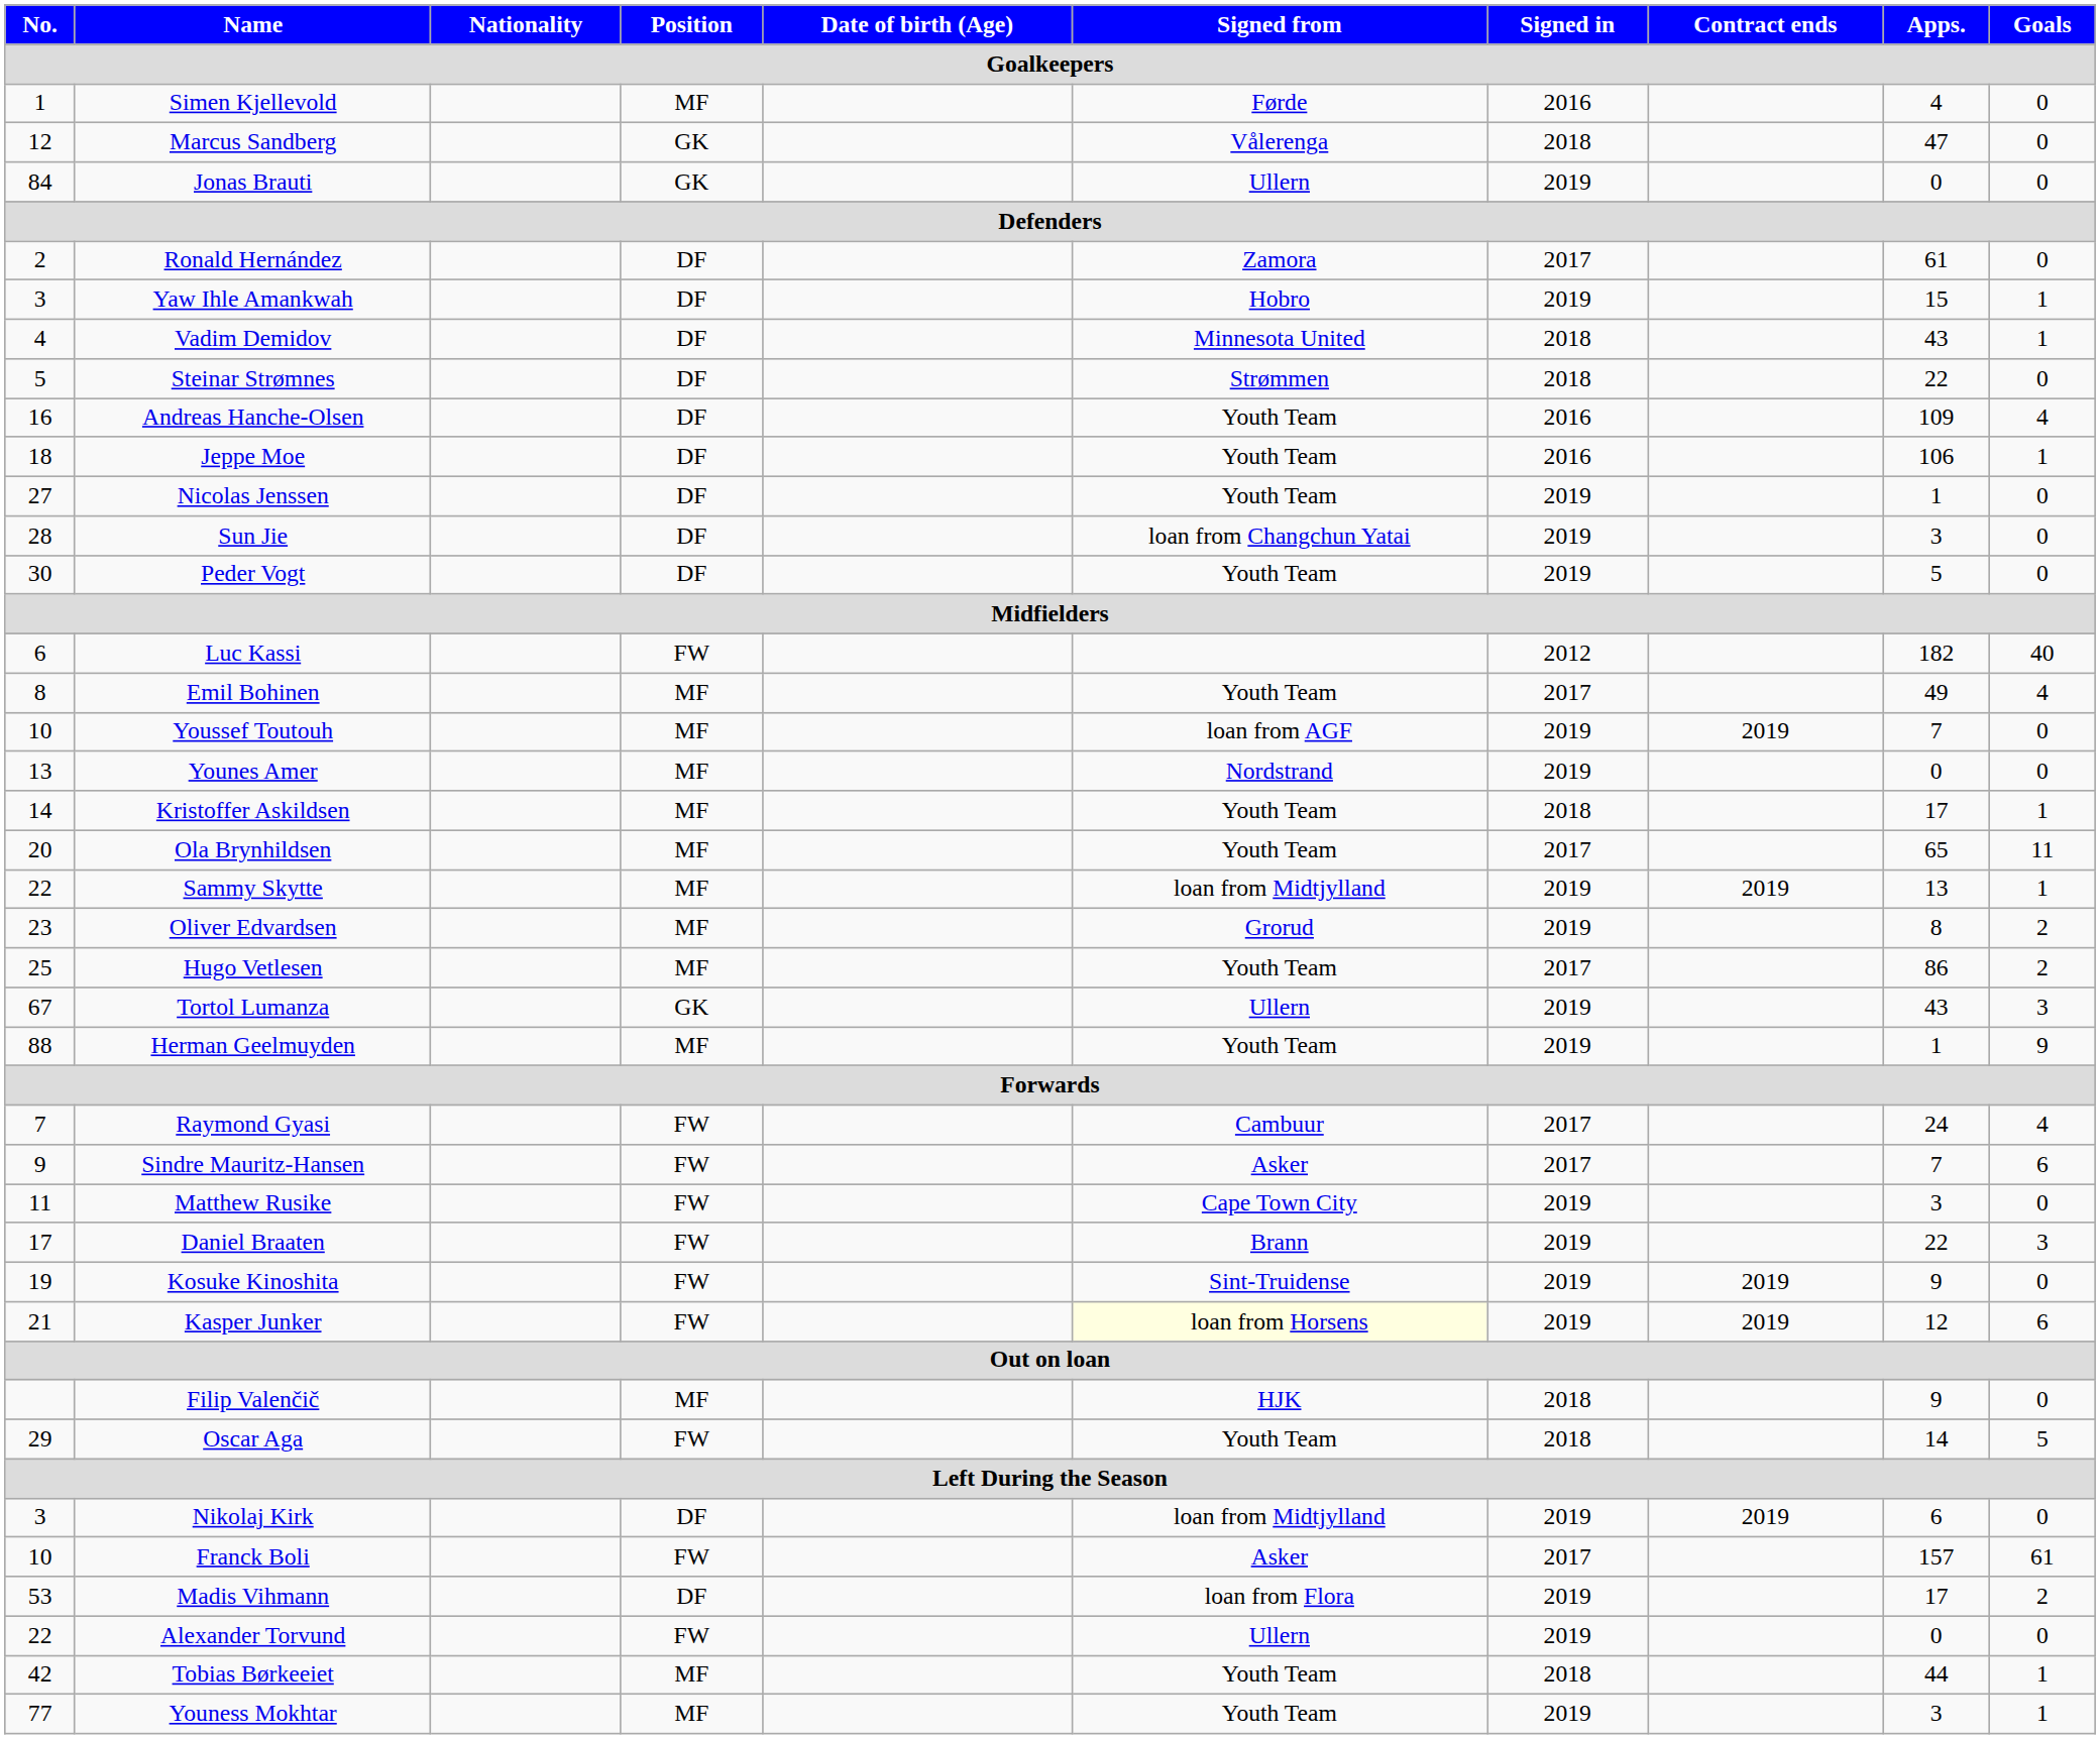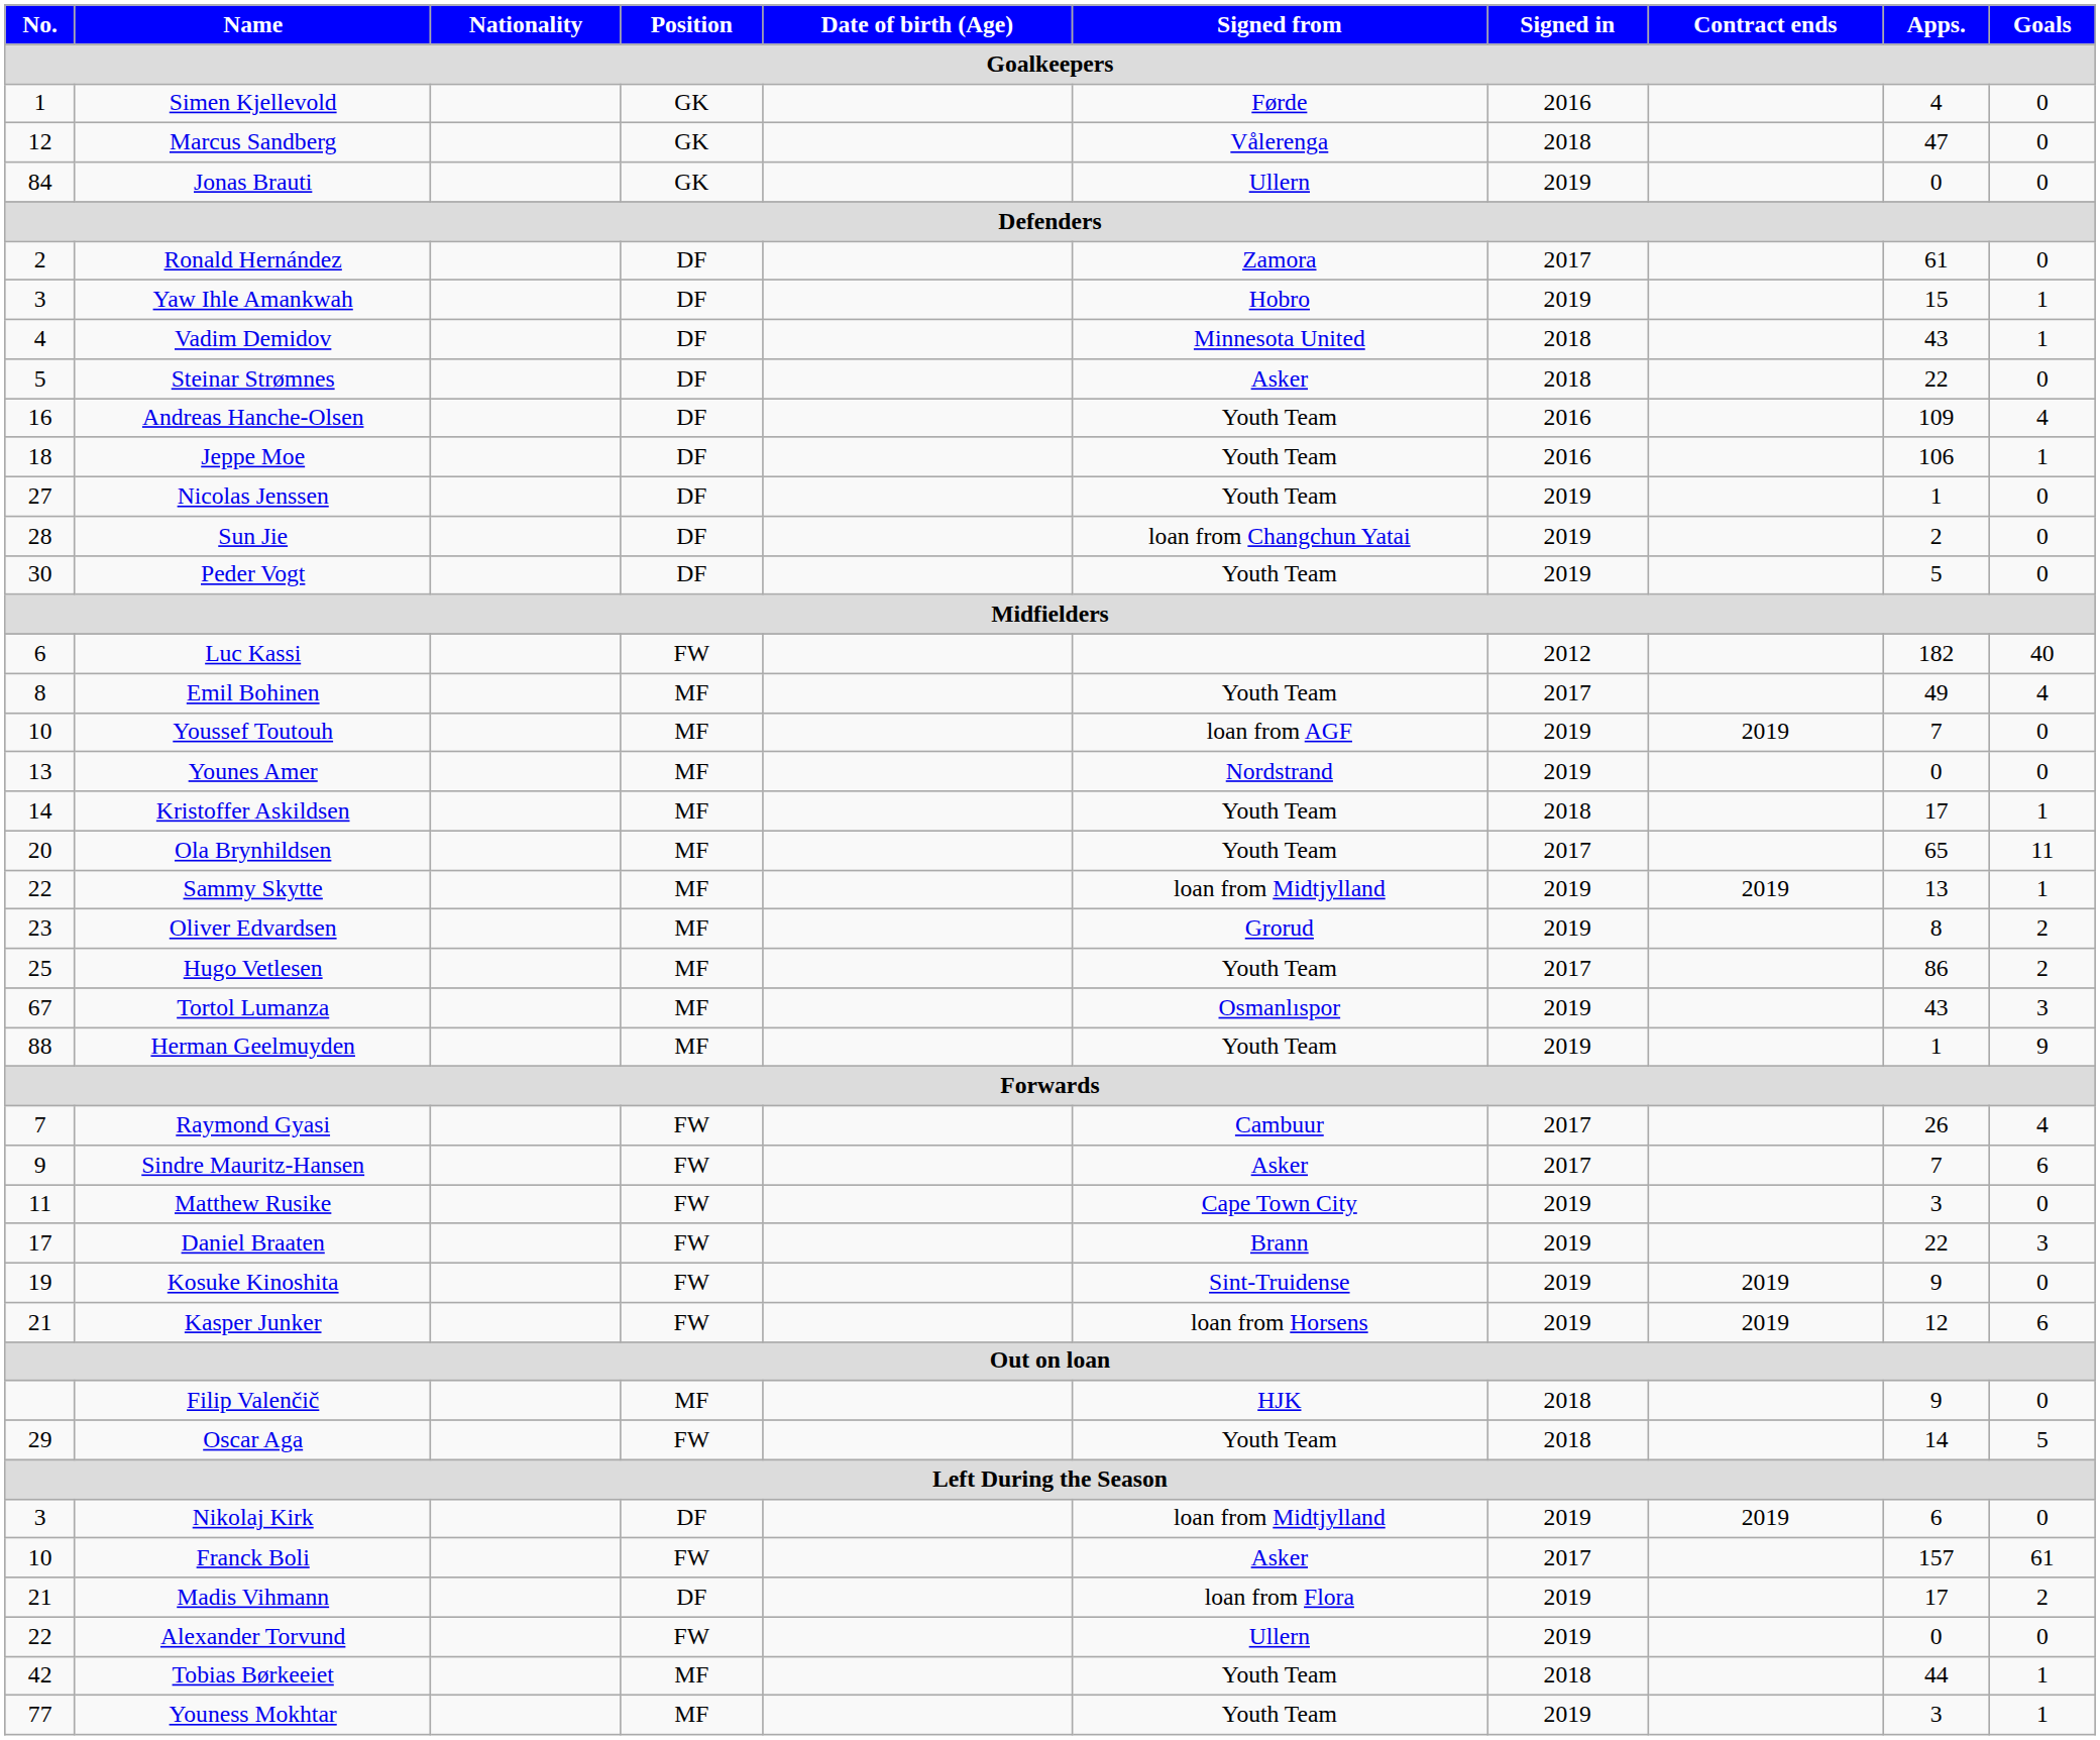 <table class="wikitable"  style="text-align:center; font-size:90%; width:100%;">
 <tr>
 <th style="background:#00f; color:white; text-align:center;">No.</th>
 <th style="background:#00f; color:white; text-align:center;">Name</th>
 <th style="background:#00f; color:white; text-align:center;">Nationality</th>
 <th style="background:#00f; color:white; text-align:center;">Position</th>
 <th style="background:#00f; color:white; text-align:center;">Date of birth (Age)</th>
 <th style="background:#00f; color:white; text-align:center;">Signed from</th>
 <th style="background:#00f; color:white; text-align:center;">Signed in</th>
 <th style="background:#00f; color:white; text-align:center;">Contract ends</th>
 <th style="background:#00f; color:white; text-align:center;">Apps.</th>
 <th style="background:#00f; color:white; text-align:center;">Goals</th>
 </tr>
 <tr>
 <th colspan="11"  style="background:#dcdcdc; text-align:center;">Goalkeepers</th>
 </tr>
 <tr>
 <td>1</td>
 <td><a href='#'>Simen Kjellevold</a></td>
 <td></td>
-<td>MF</td>
+<td>GK</td>
 <td></td>
 <td><a href='#'>Førde</a></td>
 <td>2016</td>
 <td></td>
 <td>4</td>
 <td>0</td>
 </tr>
 <tr>
 <td>12</td>
 <td><a href='#'>Marcus Sandberg</a></td>
 <td></td>
 <td>GK</td>
 <td></td>
 <td><a href='#'>Vålerenga</a></td>
 <td>2018</td>
 <td></td>
 <td>47</td>
 <td>0</td>
 </tr>
 <tr>
 <td>84</td>
 <td><a href='#'>Jonas Brauti</a></td>
 <td></td>
 <td>GK</td>
 <td></td>
 <td><a href='#'>Ullern</a></td>
 <td>2019</td>
 <td></td>
 <td>0</td>
 <td>0</td>
 </tr>
 <tr>
 <th colspan="11"  style="background:#dcdcdc; text-align:center;">Defenders</th>
 </tr>
 <tr>
 <td>2</td>
 <td><a href='#'>Ronald Hernández</a></td>
 <td></td>
 <td>DF</td>
 <td></td>
 <td><a href='#'>Zamora</a></td>
 <td>2017</td>
 <td></td>
 <td>61</td>
 <td>0</td>
 </tr>
 <tr>
 <td>3</td>
 <td><a href='#'>Yaw Ihle Amankwah</a></td>
 <td></td>
 <td>DF</td>
 <td></td>
 <td><a href='#'>Hobro</a></td>
 <td>2019</td>
 <td></td>
 <td>15</td>
 <td>1</td>
 </tr>
 <tr>
 <td>4</td>
 <td><a href='#'>Vadim Demidov</a></td>
 <td></td>
 <td>DF</td>
 <td></td>
 <td><a href='#'>Minnesota United</a></td>
 <td>2018</td>
 <td></td>
 <td>43</td>
 <td>1</td>
 </tr>
 <tr>
 <td>5</td>
 <td><a href='#'>Steinar Strømnes</a></td>
 <td></td>
 <td>DF</td>
 <td></td>
-<td><a href='#'>Strømmen</a></td>
+<td><a href='#'>Asker</a></td>
 <td>2018</td>
 <td></td>
 <td>22</td>
 <td>0</td>
 </tr>
 <tr>
 <td>16</td>
 <td><a href='#'>Andreas Hanche-Olsen</a></td>
 <td></td>
 <td>DF</td>
 <td></td>
 <td>Youth Team</td>
 <td>2016</td>
 <td></td>
 <td>109</td>
 <td>4</td>
 </tr>
 <tr>
 <td>18</td>
 <td><a href='#'>Jeppe Moe</a></td>
 <td></td>
 <td>DF</td>
 <td></td>
 <td>Youth Team</td>
 <td>2016</td>
 <td></td>
 <td>106</td>
 <td>1</td>
 </tr>
 <tr>
 <td>27</td>
 <td><a href='#'>Nicolas Jenssen</a></td>
 <td></td>
 <td>DF</td>
 <td></td>
 <td>Youth Team</td>
 <td>2019</td>
 <td></td>
 <td>1</td>
 <td>0</td>
 </tr>
 <tr>
 <td>28</td>
 <td><a href='#'>Sun Jie</a></td>
 <td></td>
 <td>DF</td>
 <td></td>
 <td>loan from <a href='#'>Changchun Yatai</a></td>
 <td>2019</td>
 <td></td>
-<td>3</td>
+<td>2</td>
 <td>0</td>
 </tr>
 <tr>
 <td>30</td>
 <td><a href='#'>Peder Vogt</a></td>
 <td></td>
 <td>DF</td>
 <td></td>
 <td>Youth Team</td>
 <td>2019</td>
 <td></td>
 <td>5</td>
 <td>0</td>
 </tr>
 <tr>
 <th colspan="11"  style="background:#dcdcdc; text-align:center;">Midfielders</th>
 </tr>
 <tr>
 <td>6</td>
 <td><a href='#'>Luc Kassi</a></td>
 <td></td>
 <td>FW</td>
 <td></td>
 <td></td>
 <td>2012</td>
 <td></td>
 <td>182</td>
 <td>40</td>
 </tr>
 <tr>
 <td>8</td>
 <td><a href='#'>Emil Bohinen</a></td>
 <td></td>
 <td>MF</td>
 <td></td>
 <td>Youth Team</td>
 <td>2017</td>
 <td></td>
 <td>49</td>
 <td>4</td>
 </tr>
 <tr>
 <td>10</td>
 <td><a href='#'>Youssef Toutouh</a></td>
 <td></td>
 <td>MF</td>
 <td></td>
 <td>loan from <a href='#'>AGF</a></td>
 <td>2019</td>
 <td>2019</td>
 <td>7</td>
 <td>0</td>
 </tr>
 <tr>
 <td>13</td>
 <td><a href='#'>Younes Amer</a></td>
 <td></td>
 <td>MF</td>
 <td></td>
 <td><a href='#'>Nordstrand</a></td>
 <td>2019</td>
 <td></td>
 <td>0</td>
 <td>0</td>
 </tr>
 <tr>
 <td>14</td>
 <td><a href='#'>Kristoffer Askildsen</a></td>
 <td></td>
 <td>MF</td>
 <td></td>
 <td>Youth Team</td>
 <td>2018</td>
 <td></td>
 <td>17</td>
 <td>1</td>
 </tr>
 <tr>
 <td>20</td>
 <td><a href='#'>Ola Brynhildsen</a></td>
 <td></td>
 <td>MF</td>
 <td></td>
 <td>Youth Team</td>
 <td>2017</td>
 <td></td>
 <td>65</td>
 <td>11</td>
 </tr>
 <tr>
 <td>22</td>
 <td><a href='#'>Sammy Skytte</a></td>
 <td></td>
 <td>MF</td>
 <td></td>
 <td>loan from <a href='#'>Midtjylland</a></td>
 <td>2019</td>
 <td>2019</td>
 <td>13</td>
 <td>1</td>
 </tr>
 <tr>
 <td>23</td>
 <td><a href='#'>Oliver Edvardsen</a></td>
 <td></td>
 <td>MF</td>
 <td></td>
 <td><a href='#'>Grorud</a></td>
 <td>2019</td>
 <td></td>
 <td>8</td>
 <td>2</td>
 </tr>
 <tr>
 <td>25</td>
 <td><a href='#'>Hugo Vetlesen</a></td>
 <td></td>
 <td>MF</td>
 <td></td>
 <td>Youth Team</td>
 <td>2017</td>
 <td></td>
 <td>86</td>
 <td>2</td>
 </tr>
 <tr>
 <td>67</td>
 <td><a href='#'>Tortol Lumanza</a></td>
 <td></td>
-<td>GK</td>
+<td>MF</td>
 <td></td>
-<td><a href='#'>Ullern</a></td>
+<td><a href='#'>Osmanlıspor</a></td>
 <td>2019</td>
 <td></td>
 <td>43</td>
 <td>3</td>
 </tr>
 <tr>
 <td>88</td>
 <td><a href='#'>Herman Geelmuyden</a></td>
 <td></td>
 <td>MF</td>
 <td></td>
 <td>Youth Team</td>
 <td>2019</td>
 <td></td>
 <td>1</td>
 <td>9</td>
 </tr>
 <tr>
 <th colspan="11"  style="background:#dcdcdc; text-align:center;">Forwards</th>
 </tr>
 <tr>
 <td>7</td>
 <td><a href='#'>Raymond Gyasi</a></td>
 <td></td>
 <td>FW</td>
 <td></td>
 <td><a href='#'>Cambuur</a></td>
 <td>2017</td>
 <td></td>
-<td>24</td>
+<td>26</td>
 <td>4</td>
 </tr>
 <tr>
 <td>9</td>
 <td><a href='#'>Sindre Mauritz-Hansen</a></td>
 <td></td>
 <td>FW</td>
 <td></td>
 <td><a href='#'>Asker</a></td>
 <td>2017</td>
 <td></td>
 <td>7</td>
 <td>6</td>
 </tr>
 <tr>
 <td>11</td>
 <td><a href='#'>Matthew Rusike</a></td>
 <td></td>
 <td>FW</td>
 <td></td>
 <td><a href='#'>Cape Town City</a></td>
 <td>2019</td>
 <td></td>
 <td>3</td>
 <td>0</td>
 </tr>
 <tr>
 <td>17</td>
 <td><a href='#'>Daniel Braaten</a></td>
 <td></td>
 <td>FW</td>
 <td></td>
 <td><a href='#'>Brann</a></td>
 <td>2019</td>
 <td></td>
 <td>22</td>
 <td>3</td>
 </tr>
 <tr>
 <td>19</td>
 <td><a href='#'>Kosuke Kinoshita</a></td>
 <td></td>
 <td>FW</td>
 <td></td>
 <td><a href='#'>Sint-Truidense</a></td>
 <td>2019</td>
 <td>2019</td>
 <td>9</td>
 <td>0</td>
 </tr>
 <tr>
 <td>21</td>
 <td><a href='#'>Kasper Junker</a></td>
 <td></td>
 <td>FW</td>
 <td></td>
-<td style="background: lightyellow;">loan from <a href='#'>Horsens</a></td>
+<td>loan from <a href='#'>Horsens</a></td>
 <td>2019</td>
 <td>2019</td>
 <td>12</td>
 <td>6</td>
 </tr>
 <tr>
 <th colspan="11"  style="background:#dcdcdc; text-align:center;">Out on loan</th>
 </tr>
 <tr>
 <td></td>
 <td><a href='#'>Filip Valenčič</a></td>
 <td></td>
 <td>MF</td>
 <td></td>
 <td><a href='#'>HJK</a></td>
 <td>2018</td>
 <td></td>
 <td>9</td>
 <td>0</td>
 </tr>
 <tr>
 <td>29</td>
 <td><a href='#'>Oscar Aga</a></td>
 <td></td>
 <td>FW</td>
 <td></td>
 <td>Youth Team</td>
 <td>2018</td>
 <td></td>
 <td>14</td>
 <td>5</td>
 </tr>
 <tr>
 <th colspan="11"  style="background:#dcdcdc; text-align:center;">Left During the Season</th>
 </tr>
 <tr>
 <td>3</td>
 <td><a href='#'>Nikolaj Kirk</a></td>
 <td></td>
 <td>DF</td>
 <td></td>
 <td>loan from <a href='#'>Midtjylland</a></td>
 <td>2019</td>
 <td>2019</td>
 <td>6</td>
 <td>0</td>
 </tr>
 <tr>
 <td>10</td>
 <td><a href='#'>Franck Boli</a></td>
 <td></td>
 <td>FW</td>
 <td></td>
 <td><a href='#'>Asker</a></td>
 <td>2017</td>
 <td></td>
 <td>157</td>
 <td>61</td>
 </tr>
 <tr>
-<td>53</td>
+<td>21</td>
 <td><a href='#'>Madis Vihmann</a></td>
 <td></td>
 <td>DF</td>
 <td></td>
 <td>loan from <a href='#'>Flora</a></td>
 <td>2019</td>
 <td></td>
 <td>17</td>
 <td>2</td>
 </tr>
 <tr>
 <td>22</td>
 <td><a href='#'>Alexander Torvund</a></td>
 <td></td>
 <td>FW</td>
 <td></td>
 <td><a href='#'>Ullern</a></td>
 <td>2019</td>
 <td></td>
 <td>0</td>
 <td>0</td>
 </tr>
 <tr>
 <td>42</td>
 <td><a href='#'>Tobias Børkeeiet</a></td>
 <td></td>
 <td>MF</td>
 <td></td>
 <td>Youth Team</td>
 <td>2018</td>
 <td></td>
 <td>44</td>
 <td>1</td>
 </tr>
 <tr>
 <td>77</td>
 <td><a href='#'>Youness Mokhtar</a></td>
 <td></td>
 <td>MF</td>
 <td></td>
 <td>Youth Team</td>
 <td>2019</td>
 <td></td>
 <td>3</td>
 <td>1</td>
 </tr>
 </table>
